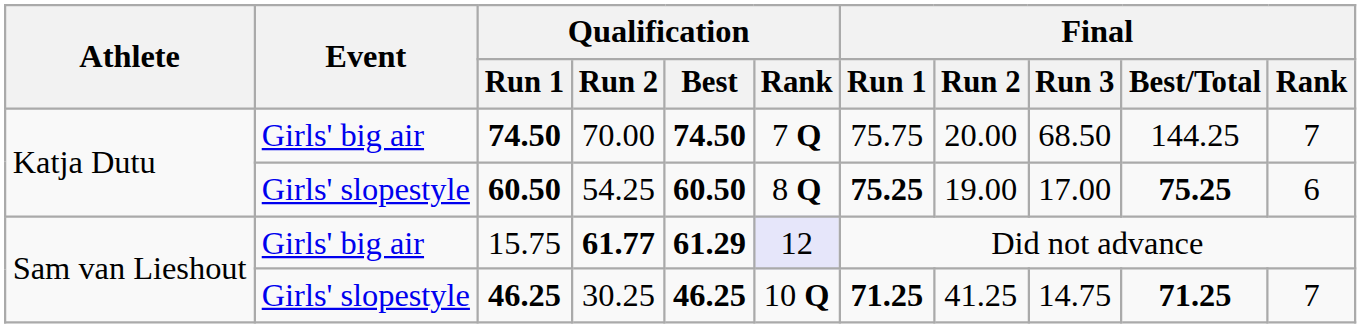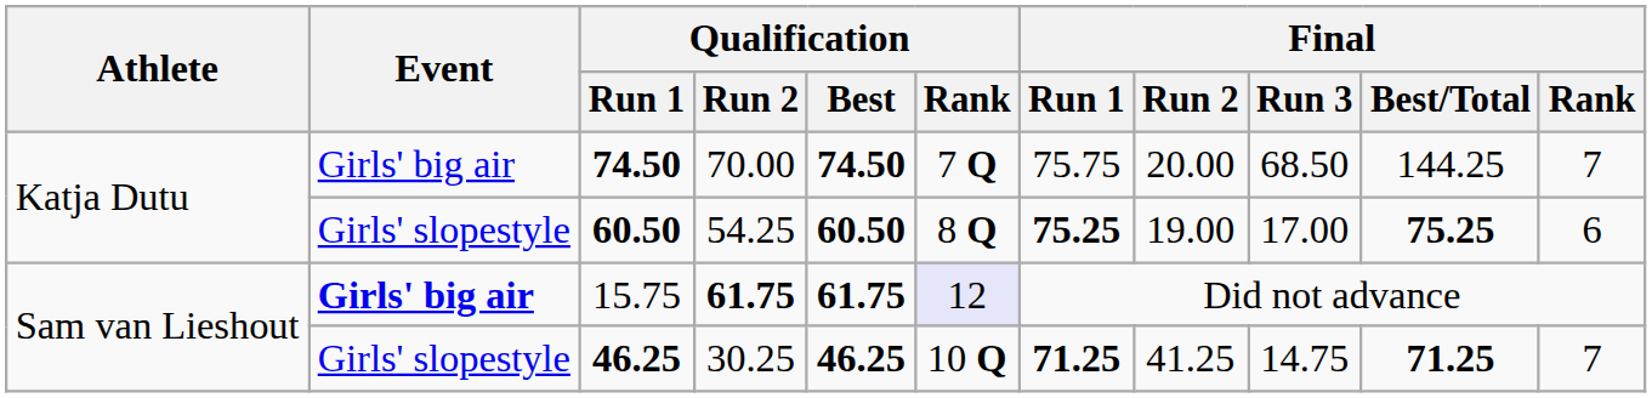 <table class="wikitable" style="font-size:90%">
 <tr>
 <th rowspan=2>Athlete</th>
 <th rowspan=2>Event</th>
 <th colspan=4>Qualification</th>
 <th colspan=5>Final</th>
 </tr>
 <tr style="font-size:95%">
 <th>Run 1</th>
 <th>Run 2</th>
 <th>Best</th>
 <th>Rank</th>
 <th>Run 1</th>
 <th>Run 2</th>
 <th>Run 3</th>
 <th>Best/Total</th>
 <th>Rank</th>
 </tr>
 <tr align=center>
 <td align=left rowspan=2>Katja Dutu</td>
 <td align=left><a href='#'>Girls' big air</a></td>
 <td><strong>74.50</strong></td>
 <td>70.00</td>
 <td><strong>74.50</strong></td>
 <td>7 <strong>Q</strong></td>
 <td>75.75</td>
 <td>20.00</td>
 <td>68.50</td>
 <td>144.25</td>
 <td>7</td>
 </tr>
 <tr align=center>
 <td align=left><a href='#'>Girls' slopestyle</a></td>
 <td><strong>60.50</strong></td>
 <td>54.25</td>
 <td><strong>60.50</strong></td>
 <td>8 <strong>Q</strong></td>
 <td><strong>75.25</strong></td>
 <td>19.00</td>
 <td>17.00</td>
 <td><strong>75.25</strong></td>
 <td>6</td>
 </tr>
 <tr align=center>
 <td align=left rowspan=2>Sam van Lieshout</td>
-<td align=left><a href='#'>Girls' big air</a></td>
+<td align=left><strong><a href='#'>Girls' big air</a></strong></td>
 <td>15.75</td>
-<td><strong>61.77</strong></td>
-<td><strong>61.29</strong></td>
+<td><strong>61.75</strong></td>
+<td><strong>61.75</strong></td>
 <td style="background: lavender;">12</td>
 <td colspan=5>Did not advance</td>
 </tr>
 <tr align=center>
 <td align=left><a href='#'>Girls' slopestyle</a></td>
 <td><strong>46.25</strong></td>
 <td>30.25</td>
 <td><strong>46.25</strong></td>
 <td>10 <strong>Q</strong></td>
 <td><strong>71.25</strong></td>
 <td>41.25</td>
 <td>14.75</td>
 <td><strong>71.25</strong></td>
 <td>7</td>
 </tr>
 </table>
